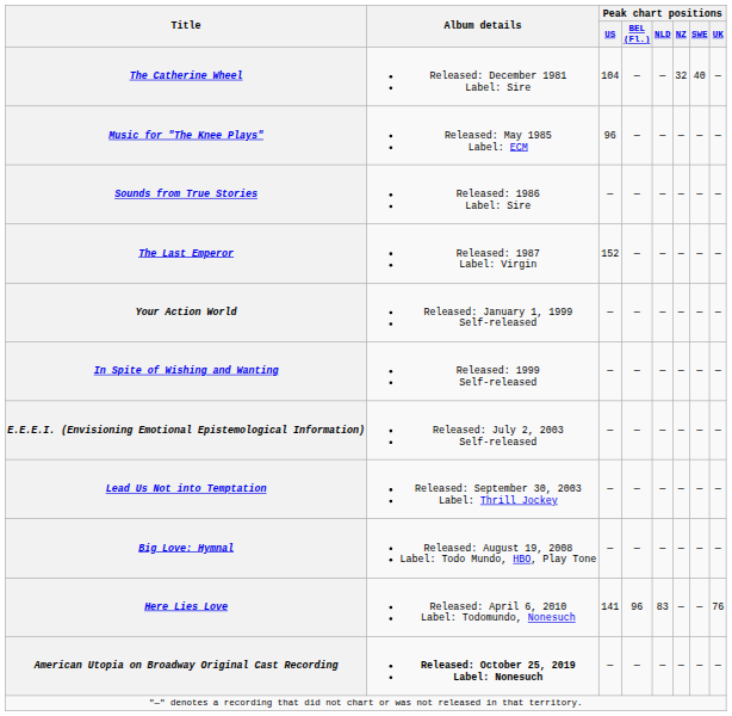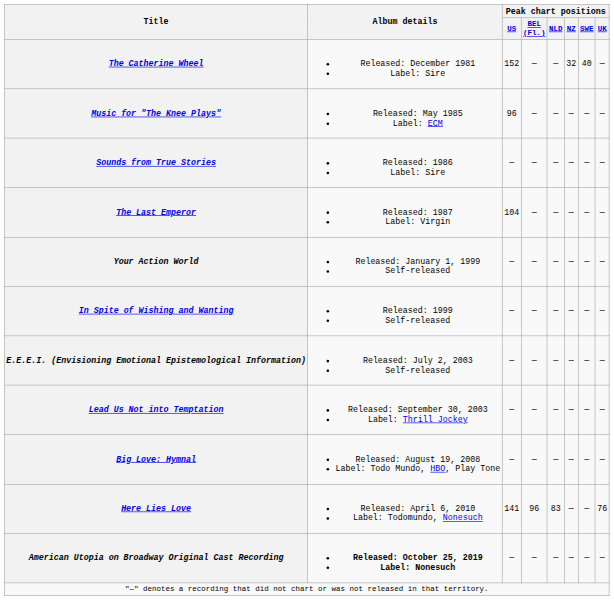 <table class="wikitable plainrowheaders" style="text-align:center;">
 <tr>
 <th scope="col" rowspan="2">Title</th>
 <th scope="col" rowspan="2">Album details</th>
 <th colspan="6" scope="col">Peak chart positions</th>
 </tr>
 <tr>
 <th scope="col" style="font-size:90%;"><a href='#'>US</a><br></th>
 <th scope="col" style="font-size:90%;"><a href='#'>BEL<br>(Fl.)</a><br></th>
 <th scope="col" style="font-size:90%;"><a href='#'>NLD</a><br></th>
 <th scope="col" style="font-size:90%;"><a href='#'>NZ</a><br></th>
 <th scope="col" style="font-size:90%;"><a href='#'>SWE</a><br></th>
 <th scope="col" style="font-size:90%;"><a href='#'>UK</a><br></th>
 </tr>
 <tr>
 <th scope="row"><em><a href='#'>The Catherine Wheel</a></em></th>
 <td><br><ul><li>Released: December 1981</li><li>Label: Sire</li></ul></td>
-<td>104</td>
+<td>152</td>
 <td>—</td>
 <td>—</td>
 <td>32</td>
 <td>40</td>
 <td>—</td>
 </tr>
 <tr>
 <th scope="row"><em><a href='#'>Music for "The Knee Plays"</a></em></th>
 <td><br><ul><li>Released: May 1985</li><li>Label: <a href='#'>ECM</a></li></ul></td>
 <td>96</td>
 <td>—</td>
 <td>—</td>
 <td>—</td>
 <td>—</td>
 <td>—</td>
 </tr>
 <tr>
 <th scope="row"><em><a href='#'>Sounds from True Stories</a></em></th>
 <td><br><ul><li>Released: 1986</li><li>Label: Sire</li></ul></td>
 <td>—</td>
 <td>—</td>
 <td>—</td>
 <td>—</td>
 <td>—</td>
 <td>—</td>
 </tr>
 <tr>
 <th scope="row"><em><a href='#'>The Last Emperor</a></em><br></th>
 <td><br><ul><li>Released: 1987</li><li>Label: Virgin</li></ul></td>
-<td>152</td>
+<td>104</td>
 <td>—</td>
 <td>—</td>
 <td>—</td>
 <td>—</td>
 <td>—</td>
 </tr>
 <tr>
 <th scope="row"><em>Your Action World</em></th>
 <td><br><ul><li>Released: January 1, 1999</li><li>Self-released</li></ul></td>
 <td>—</td>
 <td>—</td>
 <td>—</td>
 <td>—</td>
 <td>—</td>
 <td>—</td>
 </tr>
 <tr>
 <th scope="row"><em><a href='#'>In Spite of Wishing and Wanting</a></em></th>
 <td><br><ul><li>Released: 1999</li><li>Self-released</li></ul></td>
 <td>—</td>
 <td>—</td>
 <td>—</td>
 <td>—</td>
 <td>—</td>
 <td>—</td>
 </tr>
 <tr>
 <th scope="row"><em>E.E.E.I. (Envisioning Emotional Epistemological Information)</em></th>
 <td><br><ul><li>Released: July 2, 2003</li><li>Self-released</li></ul></td>
 <td>—</td>
 <td>—</td>
 <td>—</td>
 <td>—</td>
 <td>—</td>
 <td>—</td>
 </tr>
 <tr>
 <th scope="row"><em><a href='#'>Lead Us Not into Temptation</a></em></th>
 <td><br><ul><li>Released: September 30, 2003</li><li>Label: <a href='#'>Thrill Jockey</a></li></ul></td>
 <td>—</td>
 <td>—</td>
 <td>—</td>
 <td>—</td>
 <td>—</td>
 <td>—</td>
 </tr>
 <tr>
 <th scope="row"><em><a href='#'>Big Love: Hymnal</a></em></th>
 <td><br><ul><li>Released: August 19, 2008</li><li>Label: Todo Mundo, <a href='#'>HBO</a>, Play Tone</li></ul></td>
 <td>—</td>
 <td>—</td>
 <td>—</td>
 <td>—</td>
 <td>—</td>
 <td>—</td>
 </tr>
 <tr>
 <th scope="row"><em><a href='#'>Here Lies Love</a></em><br></th>
 <td><br><ul><li>Released: April 6, 2010</li><li>Label: Todomundo, <a href='#'>Nonesuch</a></li></ul></td>
 <td>141</td>
 <td>96</td>
 <td>83</td>
 <td>—</td>
 <td>—</td>
 <td>76</td>
 </tr>
 <tr>
 <th scope="row"><em>American Utopia on Broadway Original Cast Recording</em></th>
 <td><strong><br><ul><li>Released: October 25, 2019</li><li>Label: Nonesuch</li></ul></strong></td>
 <td>—</td>
 <td>—</td>
 <td>—</td>
 <td>—</td>
 <td>—</td>
 <td>—</td>
 </tr>
 <tr>
 <td colspan="8" style="font-size:90%">"—" denotes a recording that did not chart or was not released in that territory.</td>
 </tr>
 </table>
